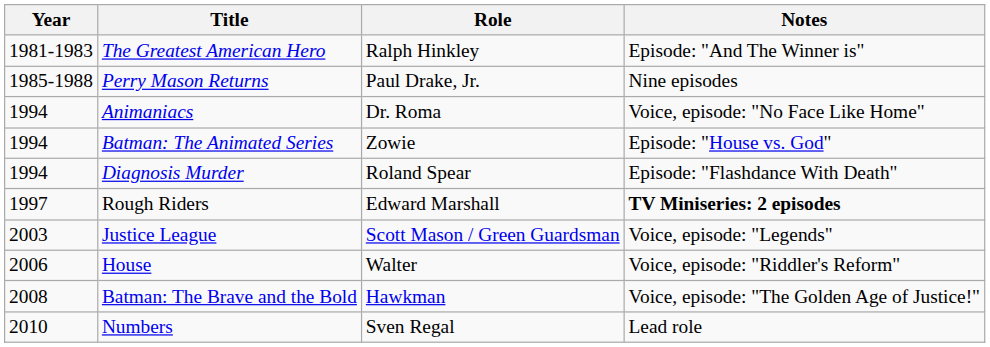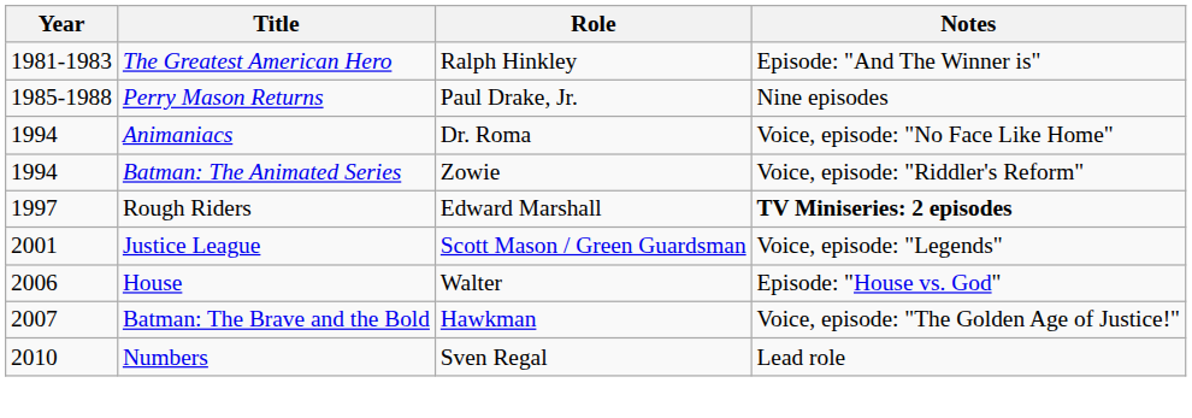 <table class="wikitable">
 <tr>
 <th>Year</th>
 <th>Title</th>
 <th>Role</th>
 <th>Notes</th>
 </tr>
 <tr>
 <td>1981-1983</td>
 <td><em><a href='#'>The Greatest American Hero</a></em></td>
 <td>Ralph Hinkley</td>
 <td>Episode: "And The Winner is"</td>
 </tr>
 <tr>
 <td>1985-1988</td>
 <td><em><a href='#'>Perry Mason Returns</a></em></td>
 <td>Paul Drake, Jr.</td>
 <td>Nine episodes</td>
 </tr>
 <tr>
 <td>1994</td>
 <td><em><a href='#'>Animaniacs</a></em></td>
 <td>Dr. Roma</td>
 <td>Voice, episode: "No Face Like Home"</td>
 </tr>
 <tr>
 <td>1994</td>
 <td><em><a href='#'>Batman: The Animated Series</a></em></td>
 <td>Zowie</td>
-<td>Episode: "<a href='#'>House vs. God</a>"</td>
-</tr>
-<tr>
-<td>1994</td>
-<td><em><a href='#'>Diagnosis Murder</a></td>
-<td>Roland Spear</td>
-<td>Episode: "Flashdance With Death"</td>
+<td>Voice, episode: "Riddler's Reform"</td>
 </tr>
 <tr>
 <td>1997</td>
 <td>Rough Riders</td>
 <td>Edward Marshall</td>
 <td><strong>TV Miniseries: 2 episodes</strong></td>
 </tr>
 <tr>
-<td>2003</td>
+<td>2001</td>
 <td></em><a href='#'>Justice League</a><em></td>
 <td><a href='#'>Scott Mason / Green Guardsman</a></td>
 <td>Voice, episode: "Legends"</td>
 </tr>
 <tr>
 <td>2006</td>
 <td></em><a href='#'>House</a><em></td>
 <td>Walter</td>
-<td>Voice, episode: "Riddler's Reform"</td>
+<td>Episode: "<a href='#'>House vs. God</a>"</td>
 </tr>
 <tr>
-<td>2008</td>
+<td>2007</td>
 <td></em><a href='#'>Batman: The Brave and the Bold</a><em></td>
 <td><a href='#'>Hawkman</a></td>
 <td>Voice, episode: "The Golden Age of Justice!"</td>
 </tr>
 <tr>
 <td>2010</td>
 <td></em><a href='#'>Numbers</a><em></td>
 <td>Sven Regal</td>
 <td>Lead role</td>
 </tr>
 </table>
